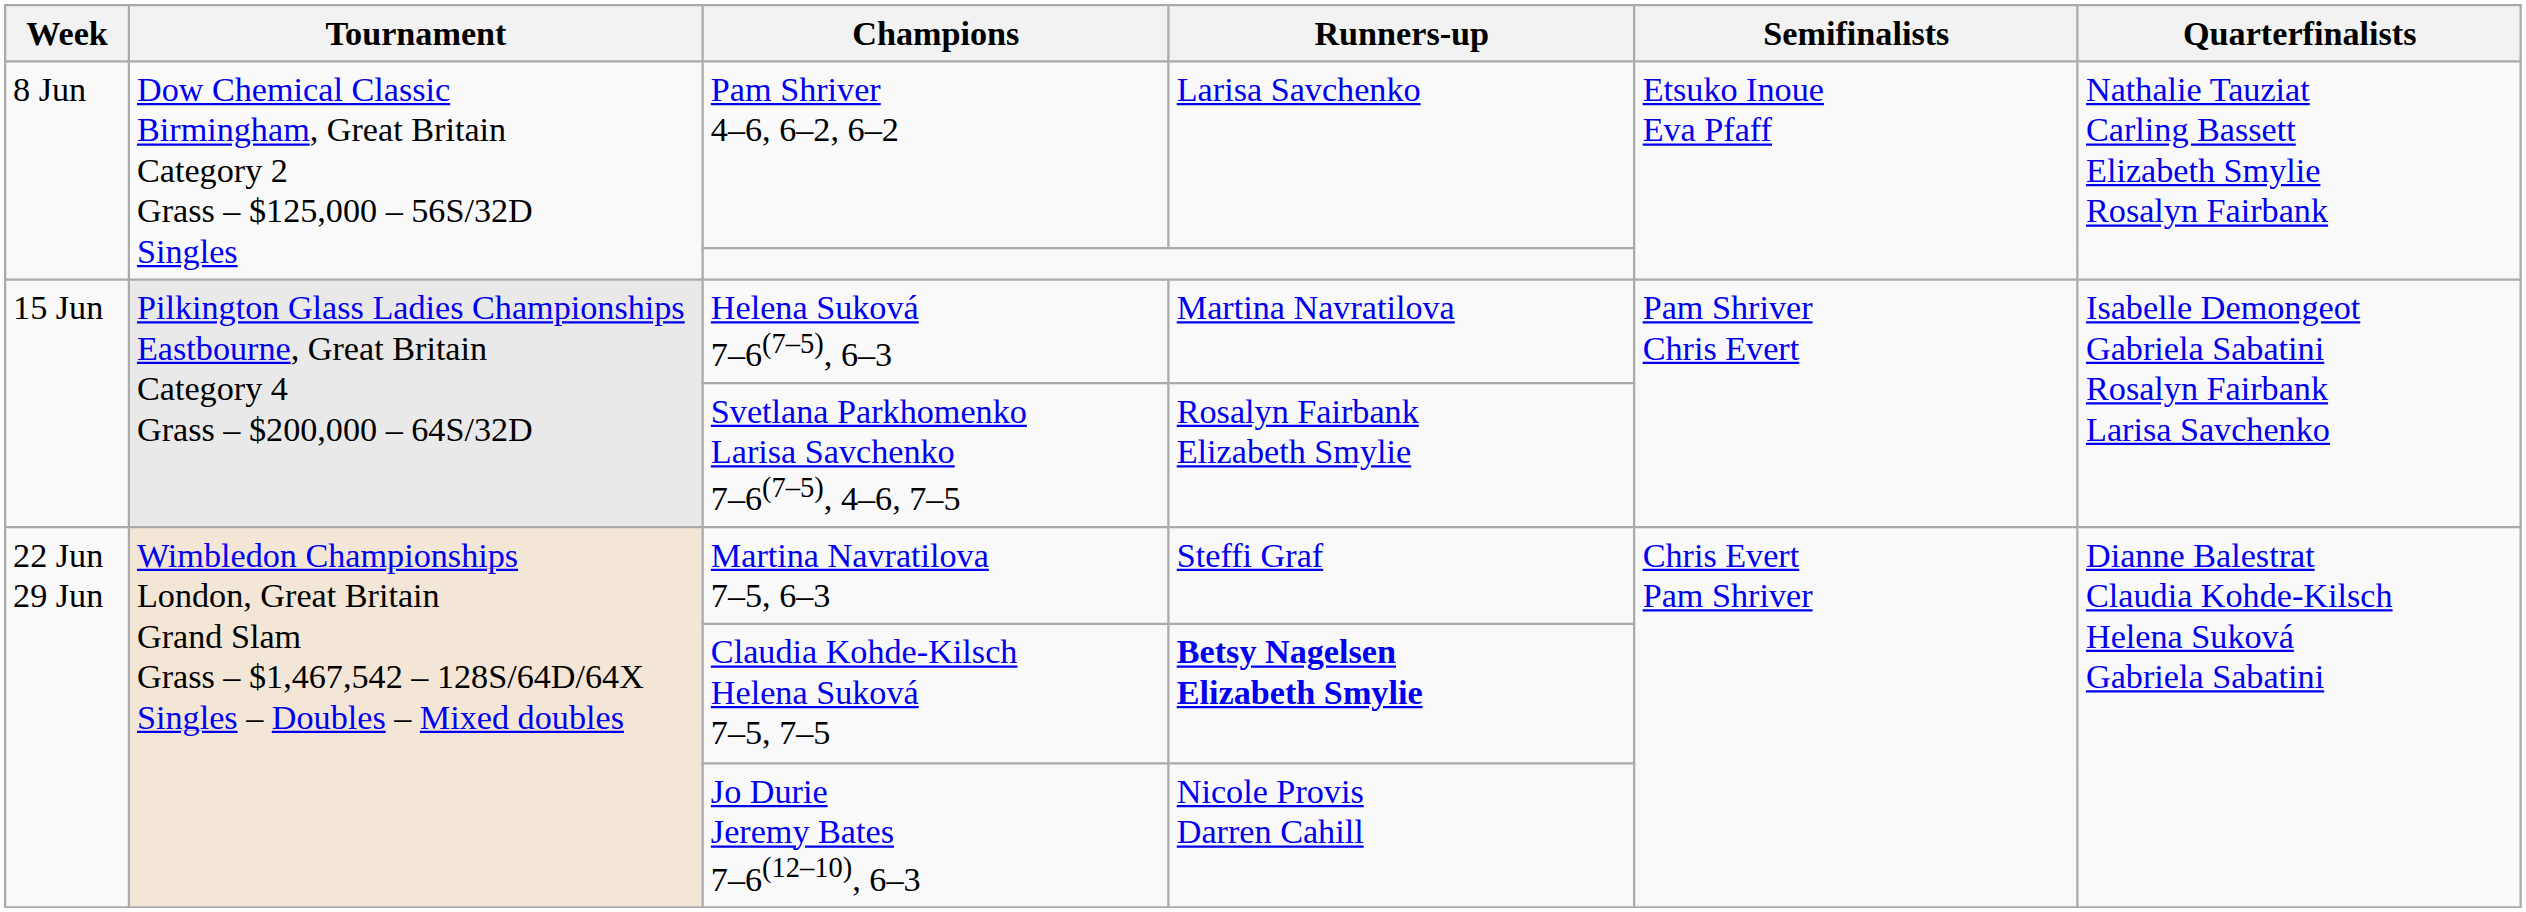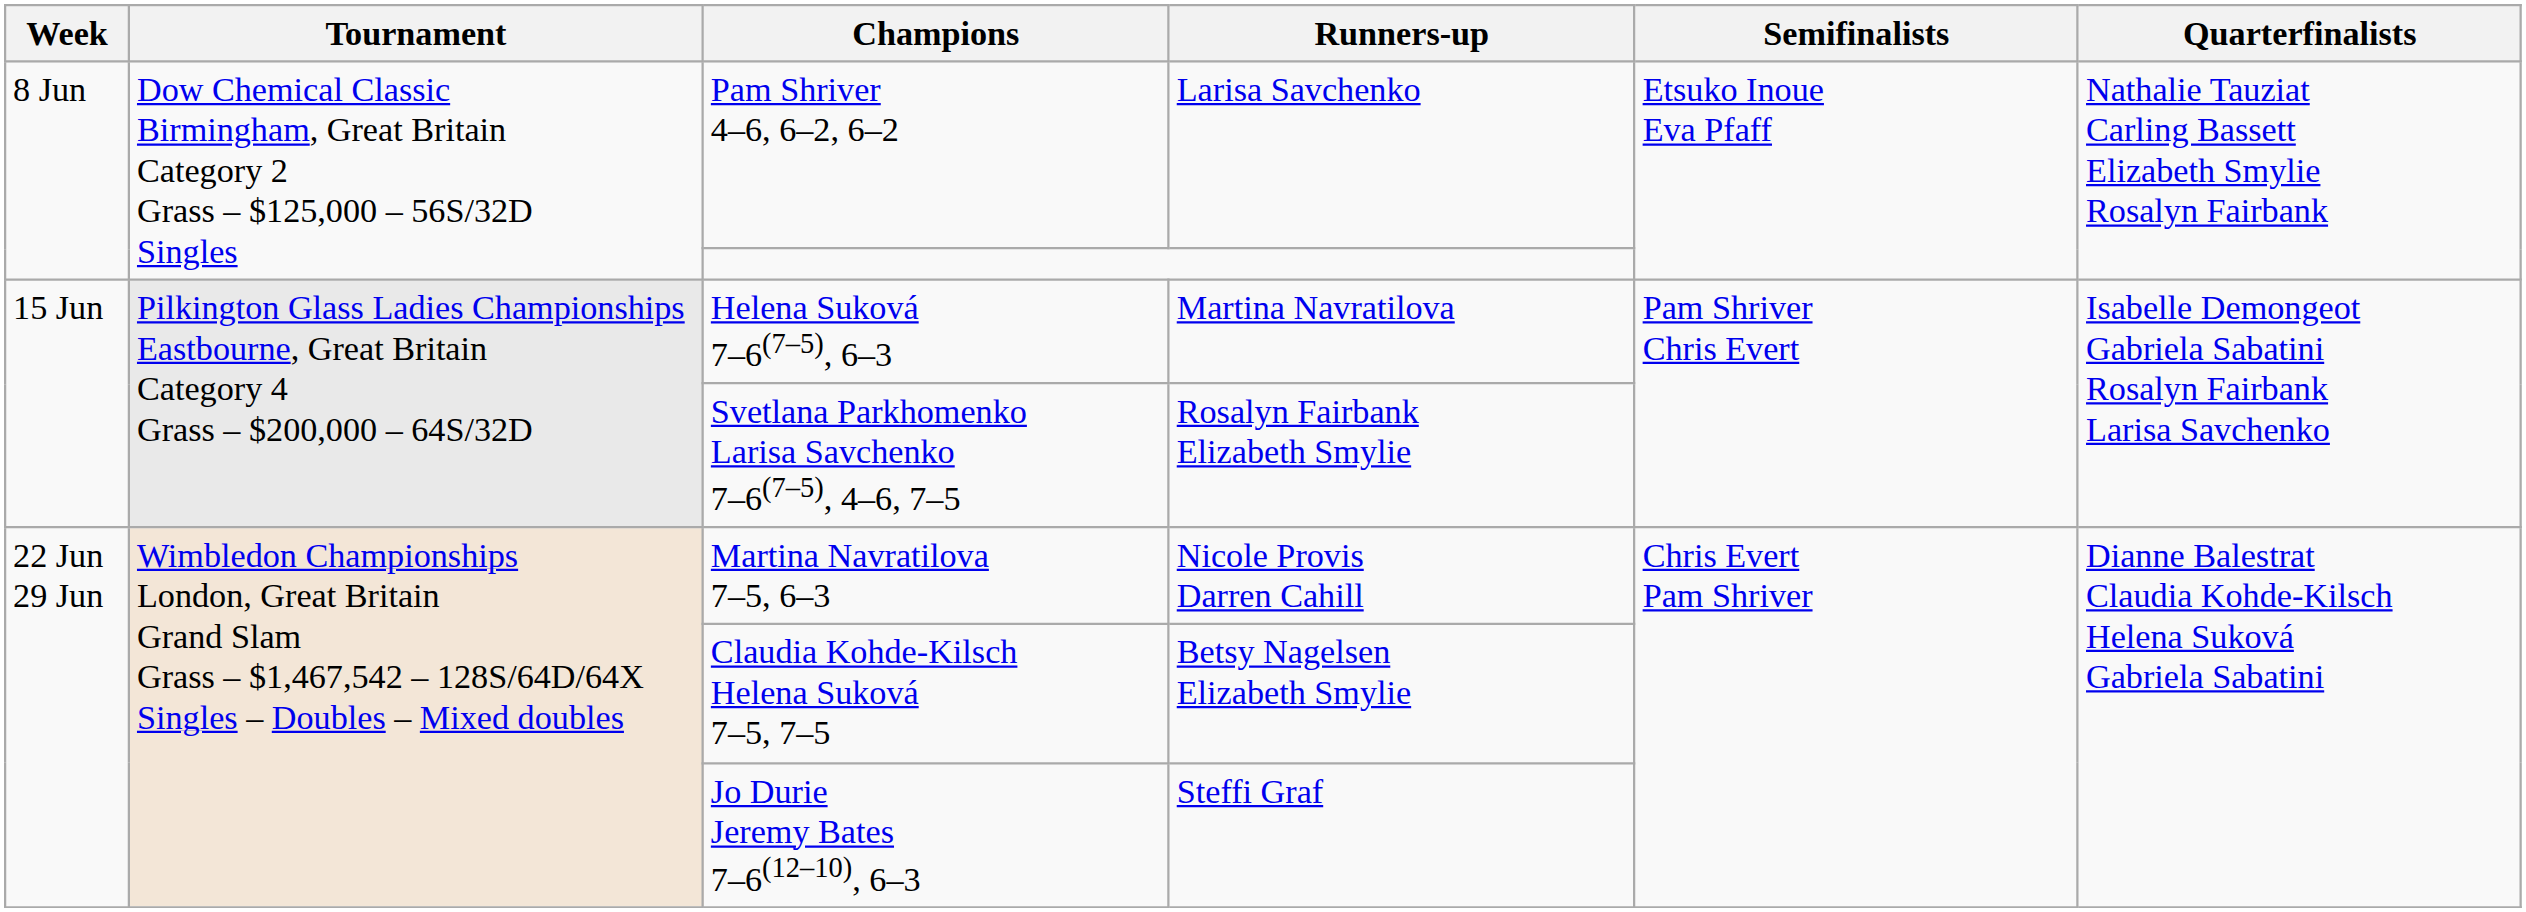 <table class=wikitable style=font-size:95%>
 <tr>
 <th style="width:48px;">Week</th>
 <th style="width:248px;">Tournament</th>
 <th style="width:200px;">Champions</th>
 <th style="width:200px;">Runners-up</th>
 <th style="width:190px;">Semifinalists</th>
 <th style="width:190px;">Quarterfinalists</th>
 </tr>
 <tr valign="top">
 <td rowspan=2>8 Jun</td>
 <td rowspan=2><a href='#'>Dow Chemical Classic</a><br><a href='#'>Birmingham</a>, Great Britain <br> Category 2 <br> Grass – $125,000 – 56S/32D <br><a href='#'>Singles</a></td>
 <td> <a href='#'>Pam Shriver</a><br>4–6, 6–2, 6–2</td>
 <td> <a href='#'>Larisa Savchenko</a></td>
 <td rowspan=2> <a href='#'>Etsuko Inoue</a><br> <a href='#'>Eva Pfaff</a><br></td>
 <td rowspan=2> <a href='#'>Nathalie Tauziat</a><br> <a href='#'>Carling Bassett</a><br>  <a href='#'>Elizabeth Smylie</a><br> <a href='#'>Rosalyn Fairbank</a></td>
 </tr>
 <tr valign="top">
 <td colspan=2></td>
 </tr>
 <tr valign="top">
 <td rowspan=2>15 Jun</td>
 <td rowspan=2 style="background:#e9e9e9;"><a href='#'>Pilkington Glass Ladies Championships</a><br><a href='#'>Eastbourne</a>, Great Britain <br> Category 4 <br> Grass – $200,000 – 64S/32D</td>
 <td> <a href='#'>Helena Suková</a><br>7–6<sup>(7–5)</sup>, 6–3</td>
 <td> <a href='#'>Martina Navratilova</a></td>
 <td rowspan=2> <a href='#'>Pam Shriver</a><br> <a href='#'>Chris Evert</a><br></td>
 <td rowspan=2> <a href='#'>Isabelle Demongeot</a><br> <a href='#'>Gabriela Sabatini</a><br> <a href='#'>Rosalyn Fairbank</a><br>  <a href='#'>Larisa Savchenko</a></td>
 </tr>
 <tr valign="top">
 <td> <a href='#'>Svetlana Parkhomenko</a><br> <a href='#'>Larisa Savchenko</a><br> 7–6<sup>(7–5)</sup>, 4–6, 7–5</td>
 <td> <a href='#'>Rosalyn Fairbank</a> <br> <a href='#'>Elizabeth Smylie</a></td>
 </tr>
 <tr valign=top>
 <td rowspan=3>22 Jun<br>29 Jun</td>
 <td rowspan=3 style="background:#F3E6D7;"><a href='#'>Wimbledon Championships</a><br>London, Great Britain<br>Grand Slam<br>Grass – $1,467,542 – 128S/64D/64X <br><a href='#'>Singles</a> – <a href='#'>Doubles</a> – <a href='#'>Mixed doubles</a></td>
 <td> <a href='#'>Martina Navratilova</a> <br>7–5, 6–3</td>
-<td> <a href='#'>Steffi Graf</a></td>
+<td> <a href='#'>Nicole Provis</a><br>  <a href='#'>Darren Cahill</a></td>
 <td rowspan=3> <a href='#'>Chris Evert</a> <br> <a href='#'>Pam Shriver</a> <br></td>
 <td rowspan=3> <a href='#'>Dianne Balestrat</a> <br> <a href='#'>Claudia Kohde-Kilsch</a><br>  <a href='#'>Helena Suková</a> <br> <a href='#'>Gabriela Sabatini</a></td>
 </tr>
 <tr valign="top">
 <td> <a href='#'>Claudia Kohde-Kilsch</a><br>  <a href='#'>Helena Suková</a>  <br>7–5, 7–5</td>
-<td><strong> <a href='#'>Betsy Nagelsen</a> <br>  <a href='#'>Elizabeth Smylie</a></strong></td>
+<td> <a href='#'>Betsy Nagelsen</a> <br>  <a href='#'>Elizabeth Smylie</a></td>
 </tr>
 <tr valign="top">
 <td> <a href='#'>Jo Durie</a><br> <a href='#'>Jeremy Bates</a> <br>7–6<sup>(12–10)</sup>, 6–3</td>
-<td> <a href='#'>Nicole Provis</a><br>  <a href='#'>Darren Cahill</a></td>
+<td> <a href='#'>Steffi Graf</a></td>
 </tr>
 </table>
